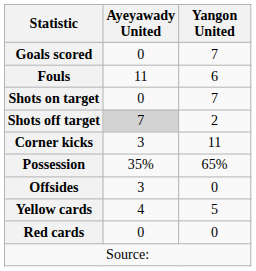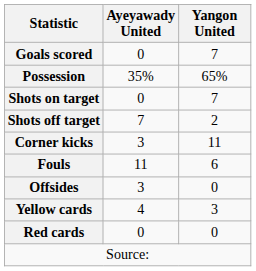 <table class="wikitable plainrowheaders" style="text-align:center">
 <tr>
 <th scope="col">Statistic</th>
 <th scope="col" style="width:75px">Ayeyawady United</th>
 <th scope="col" style="width:75px">Yangon United</th>
 </tr>
 <tr>
 <th scope=row>Goals scored</th>
 <td>0</td>
 <td>7</td>
 </tr>
 <tr>
-<th scope=row>Fouls</th>
-<td>11</td>
-<td>6</td>
+<th scope=row>Possession</th>
+<td>35%</td>
+<td>65%</td>
 </tr>
 <tr>
 <th scope=row>Shots on target</th>
 <td>0</td>
 <td>7</td>
 </tr>
 <tr>
 <th scope=row>Shots off target</th>
-<td style="background: lightgrey;">7</td>
+<td>7</td>
 <td>2</td>
 </tr>
 <tr>
 <th scope=row>Corner kicks</th>
 <td>3</td>
 <td>11</td>
 </tr>
 <tr>
-<th scope=row>Possession</th>
-<td>35%</td>
-<td>65%</td>
+<th scope=row>Fouls</th>
+<td>11</td>
+<td>6</td>
 </tr>
 <tr>
 <th scope=row>Offsides</th>
 <td>3</td>
 <td>0</td>
 </tr>
 <tr>
 <th scope=row>Yellow cards</th>
 <td>4</td>
-<td>5</td>
+<td>3</td>
 </tr>
 <tr>
 <th scope=row>Red cards</th>
 <td>0</td>
 <td>0</td>
 </tr>
 <tr>
 <td colspan="3">Source:</td>
 </tr>
 </table>
